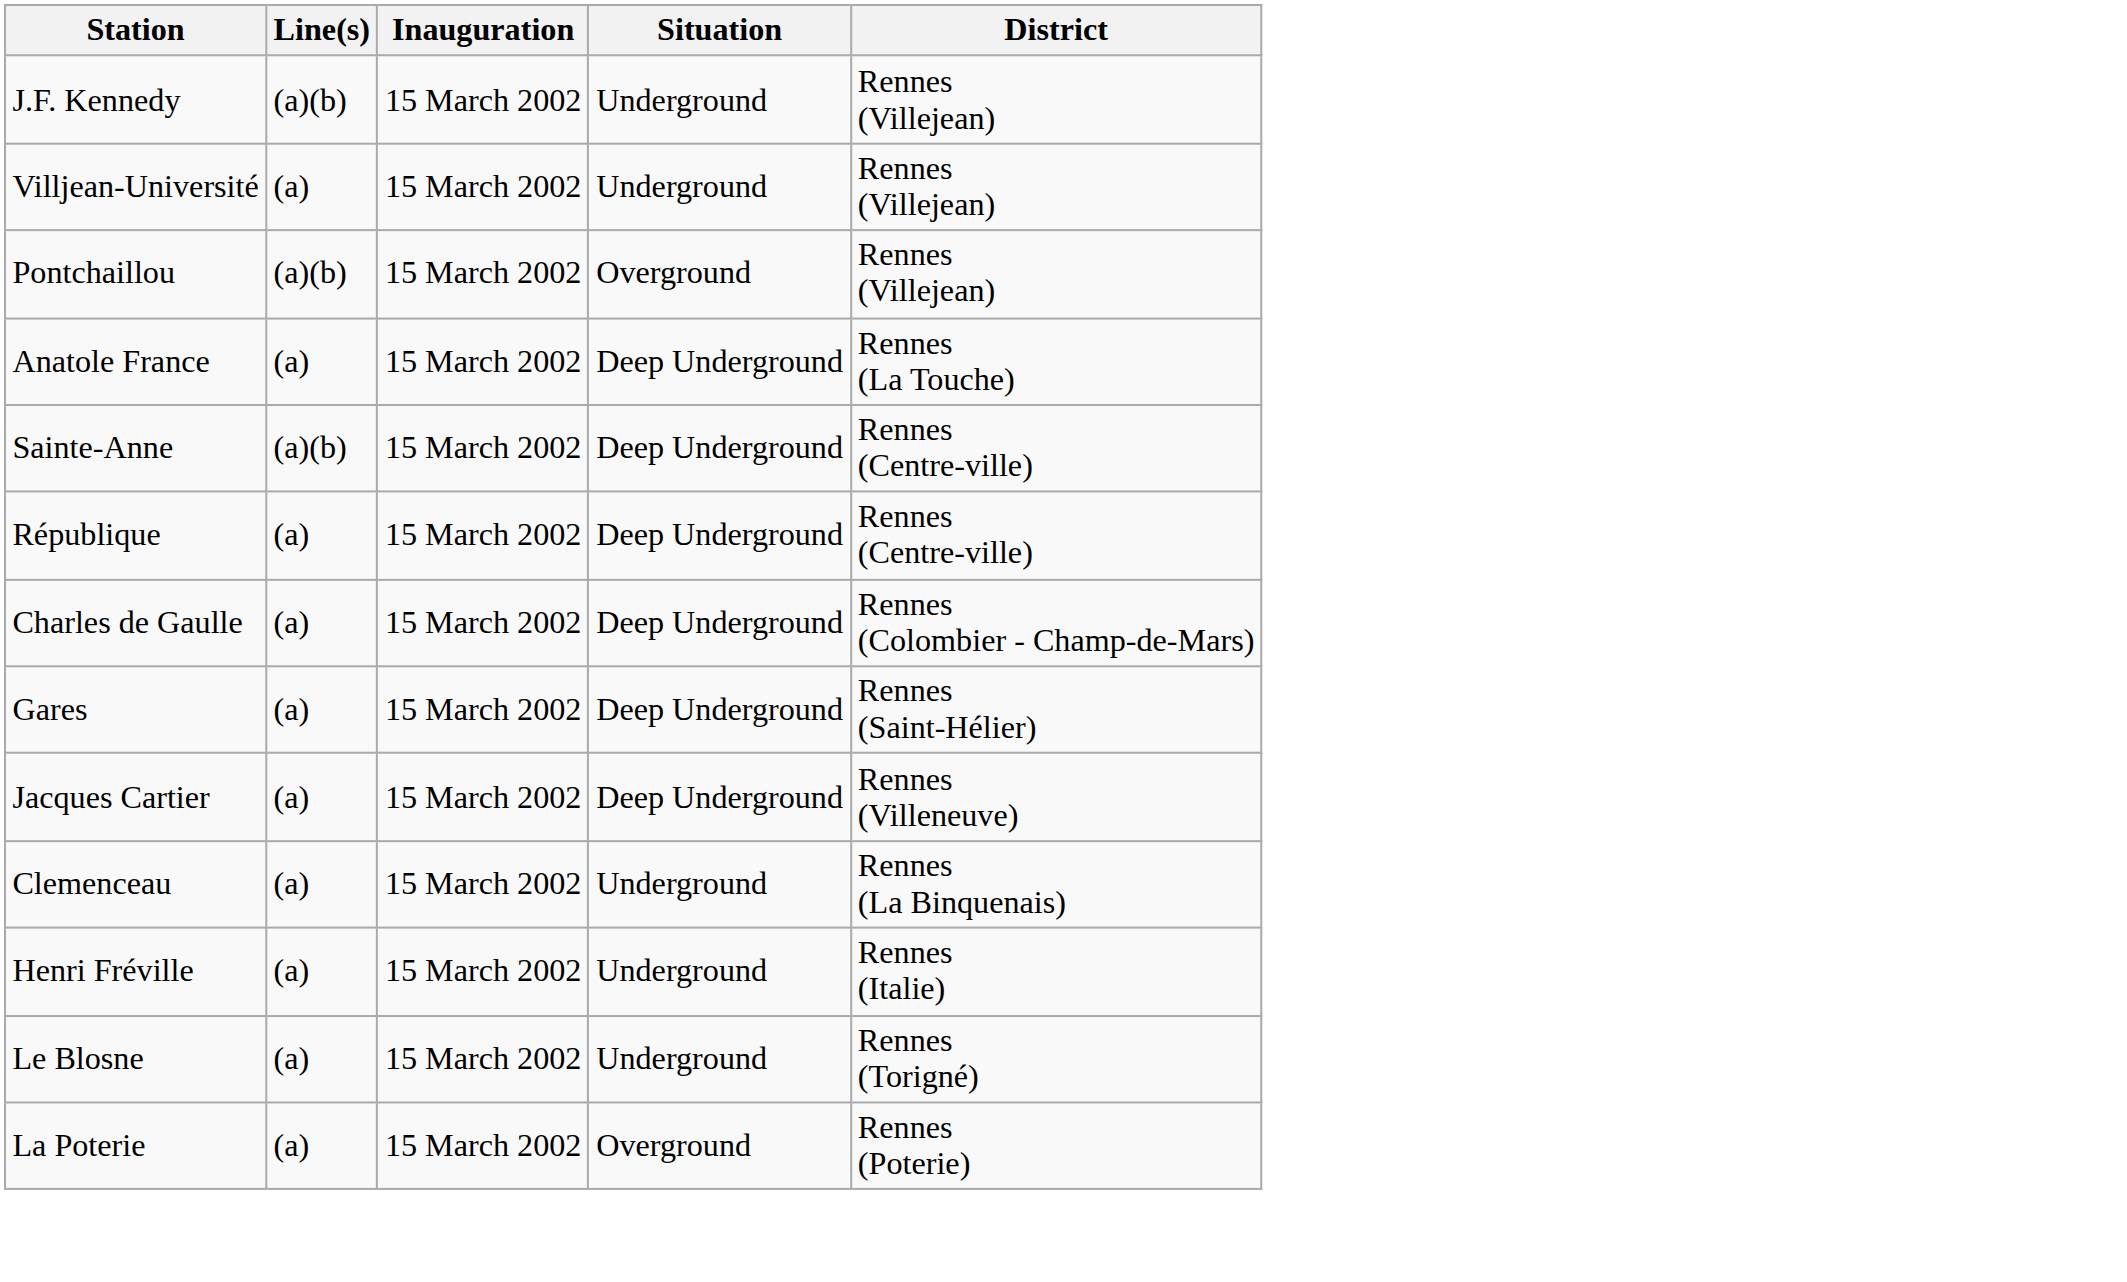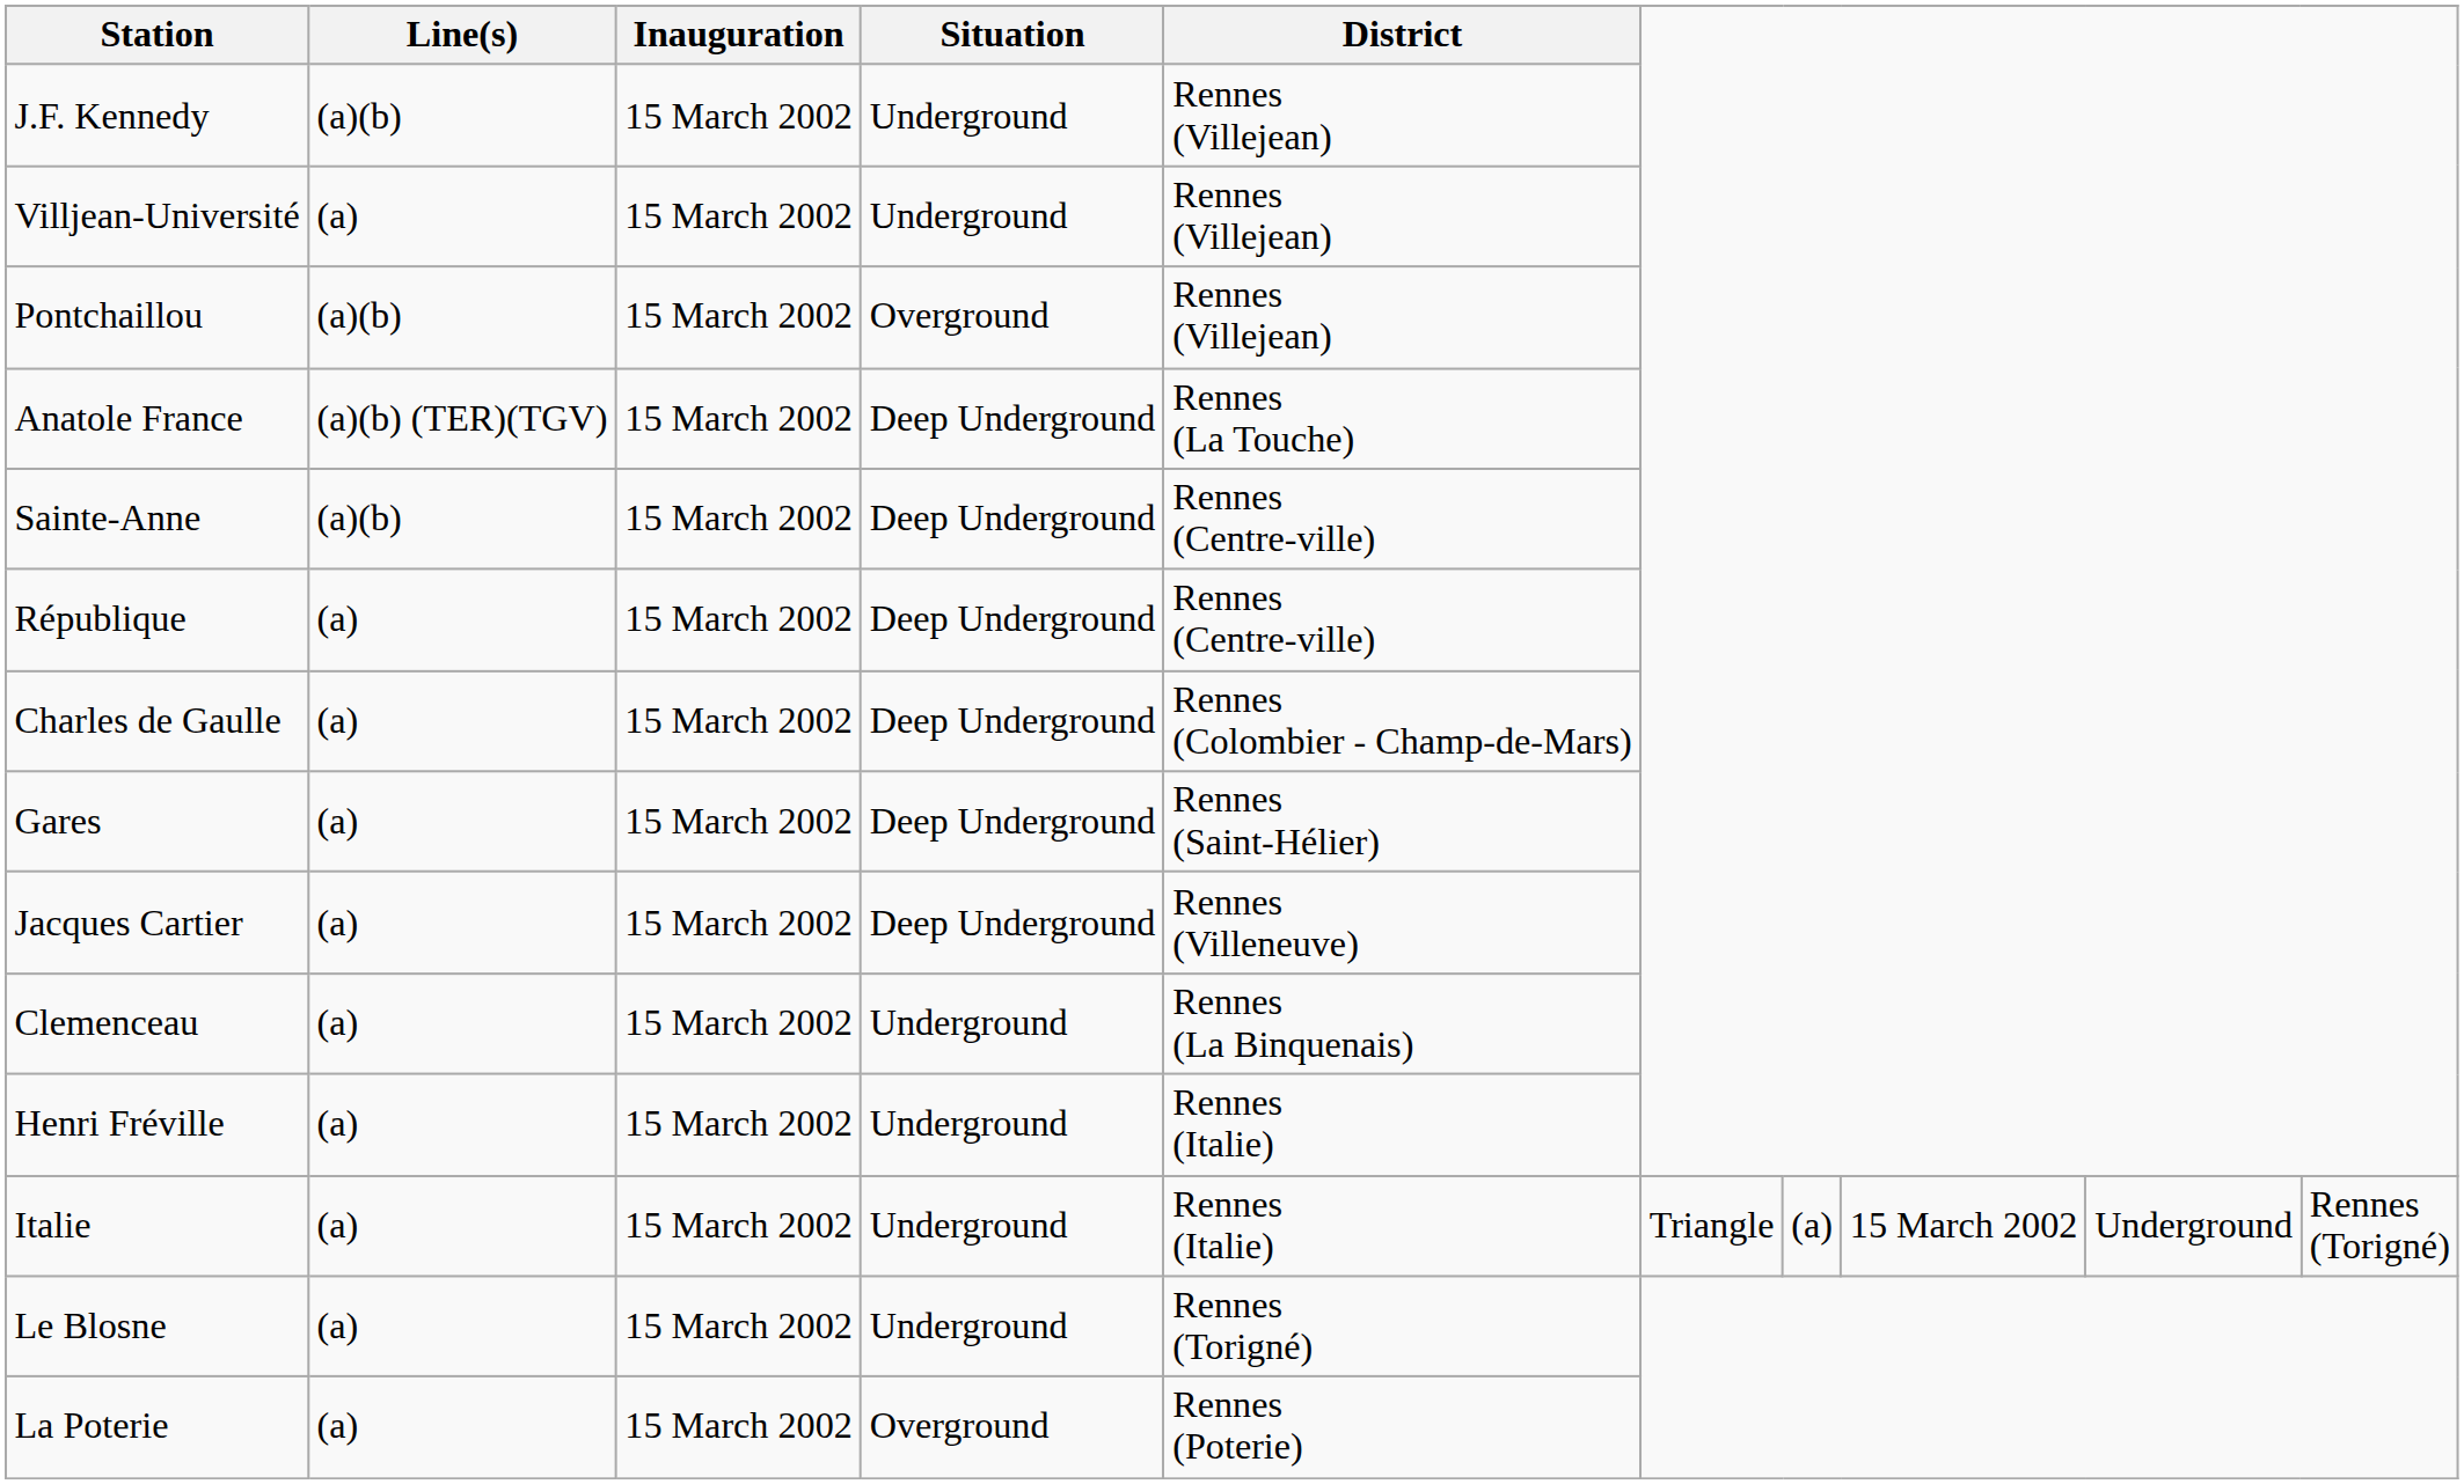 <table class="wikitable sortable">
 <tr>
 <th>Station</th>
 <th>Line(s)</th>
 <th>Inauguration</th>
 <th>Situation</th>
 <th>District</th>
 </tr>
 <tr>
 <td>J.F. Kennedy</td>
 <td>(a)(b)</td>
 <td>15 March 2002</td>
 <td>Underground</td>
 <td>Rennes<br>(Villejean)</td>
 </tr>
 <tr>
 <td>Villjean-Université</td>
 <td>(a)</td>
 <td>15 March 2002</td>
 <td>Underground</td>
 <td>Rennes<br>(Villejean)</td>
 </tr>
 <tr>
 <td>Pontchaillou</td>
 <td>(a)(b)</td>
 <td>15 March 2002</td>
 <td>Overground</td>
 <td>Rennes<br>(Villejean)</td>
 </tr>
 <tr>
 <td>Anatole France</td>
-<td>(a)</td>
+<td>(a)(b) (TER)(TGV)</td>
 <td>15 March 2002</td>
 <td>Deep Underground</td>
 <td>Rennes<br>(La Touche)</td>
 </tr>
 <tr>
 <td>Sainte-Anne</td>
 <td>(a)(b)</td>
 <td>15 March 2002</td>
 <td>Deep Underground</td>
 <td>Rennes<br>(Centre-ville)</td>
 </tr>
 <tr>
 <td>République</td>
 <td>(a)</td>
 <td>15 March 2002</td>
 <td>Deep Underground</td>
 <td>Rennes<br>(Centre-ville)</td>
 </tr>
 <tr>
 <td>Charles de Gaulle</td>
 <td>(a)</td>
 <td>15 March 2002</td>
 <td>Deep Underground</td>
 <td>Rennes<br>(Colombier - Champ-de-Mars)</td>
 </tr>
 <tr>
 <td>Gares</td>
 <td>(a)</td>
 <td>15 March 2002</td>
 <td>Deep Underground</td>
 <td>Rennes<br>(Saint-Hélier)</td>
 </tr>
 <tr>
 <td>Jacques Cartier</td>
 <td>(a)</td>
 <td>15 March 2002</td>
 <td>Deep Underground</td>
 <td>Rennes<br>(Villeneuve)</td>
 </tr>
 <tr>
 <td>Clemenceau</td>
 <td>(a)</td>
 <td>15 March 2002</td>
 <td>Underground</td>
 <td>Rennes<br>(La Binquenais)</td>
 </tr>
 <tr>
 <td>Henri Fréville</td>
 <td>(a)</td>
 <td>15 March 2002</td>
 <td>Underground</td>
 <td>Rennes<br>(Italie)</td>
 </tr>
 <tr>
+<td>Italie</td>
+<td>(a)</td>
+<td>15 March 2002</td>
+<td>Underground</td>
+<td>Rennes<br>(Italie)</td>
+<td>Triangle</td>
+<td>(a)</td>
+<td>15 March 2002</td>
+<td>Underground</td>
+<td>Rennes<br>(Torigné)</td>
+</tr>
+<tr>
 <td>Le Blosne</td>
 <td>(a)</td>
 <td>15 March 2002</td>
 <td>Underground</td>
 <td>Rennes<br>(Torigné)</td>
 </tr>
 <tr>
 <td>La Poterie</td>
 <td>(a)</td>
 <td>15 March 2002</td>
 <td>Overground</td>
 <td>Rennes<br>(Poterie)</td>
 </tr>
 </table>
